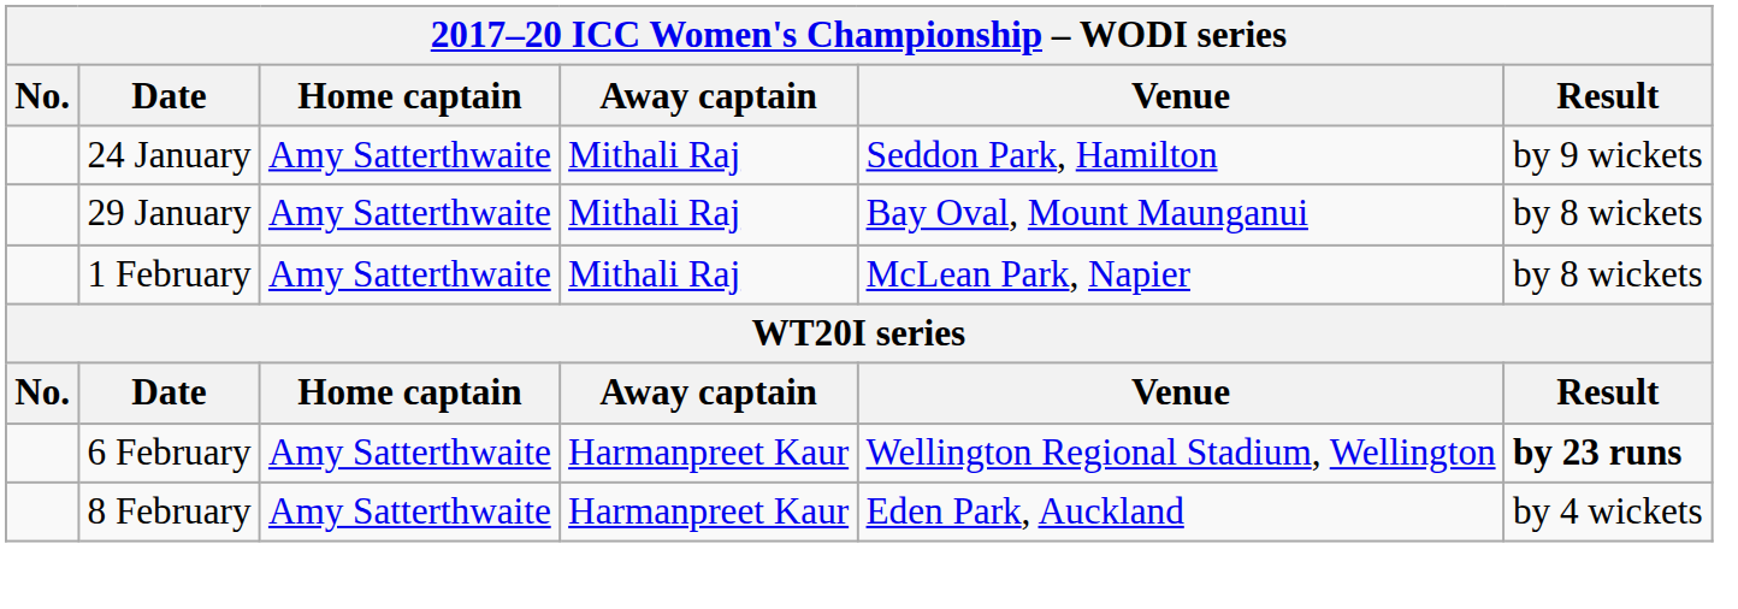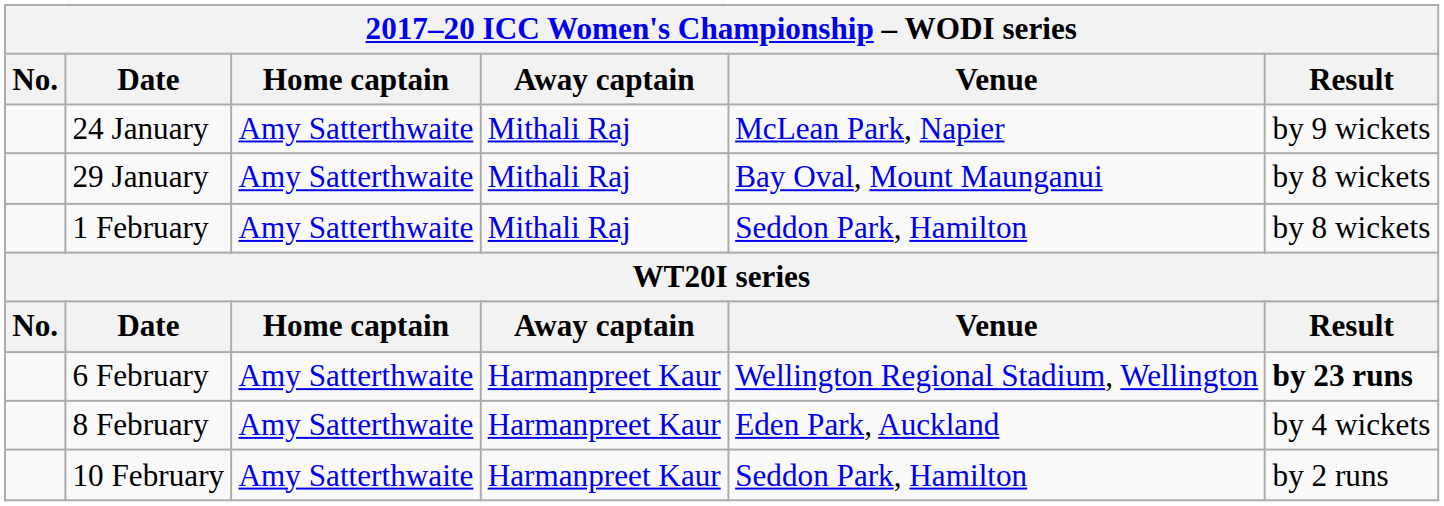 <table class="wikitable">
 <tr>
 <th colspan="6"><a href='#'>2017–20 ICC Women's Championship</a> – WODI series</th>
 </tr>
 <tr>
 <th>No.</th>
 <th>Date</th>
 <th>Home captain</th>
 <th>Away captain</th>
 <th>Venue</th>
 <th>Result</th>
 </tr>
 <tr>
 <td></td>
 <td>24 January</td>
 <td><a href='#'>Amy Satterthwaite</a></td>
 <td><a href='#'>Mithali Raj</a></td>
-<td><a href='#'>Seddon Park</a>, <a href='#'>Hamilton</a></td>
+<td><a href='#'>McLean Park</a>, <a href='#'>Napier</a></td>
 <td> by 9 wickets</td>
 </tr>
 <tr>
 <td></td>
 <td>29 January</td>
 <td><a href='#'>Amy Satterthwaite</a></td>
 <td><a href='#'>Mithali Raj</a></td>
 <td><a href='#'>Bay Oval</a>, <a href='#'>Mount Maunganui</a></td>
 <td> by 8 wickets</td>
 </tr>
 <tr>
 <td></td>
 <td>1 February</td>
 <td><a href='#'>Amy Satterthwaite</a></td>
 <td><a href='#'>Mithali Raj</a></td>
-<td><a href='#'>McLean Park</a>, <a href='#'>Napier</a></td>
+<td><a href='#'>Seddon Park</a>, <a href='#'>Hamilton</a></td>
 <td> by 8 wickets</td>
 </tr>
 <tr>
 <th colspan="6">WT20I series</th>
 </tr>
 <tr>
 <th>No.</th>
 <th>Date</th>
 <th>Home captain</th>
 <th>Away captain</th>
 <th>Venue</th>
 <th>Result</th>
 </tr>
 <tr>
 <td></td>
 <td>6 February</td>
 <td><a href='#'>Amy Satterthwaite</a></td>
 <td><a href='#'>Harmanpreet Kaur</a></td>
 <td><a href='#'>Wellington Regional Stadium</a>, <a href='#'>Wellington</a></td>
 <td><strong> by 23 runs</strong></td>
 </tr>
 <tr>
 <td></td>
 <td>8 February</td>
 <td><a href='#'>Amy Satterthwaite</a></td>
 <td><a href='#'>Harmanpreet Kaur</a></td>
 <td><a href='#'>Eden Park</a>, <a href='#'>Auckland</a></td>
 <td> by 4 wickets</td>
 </tr>
+<tr>
+<td></td>
+<td>10 February</td>
+<td><a href='#'>Amy Satterthwaite</a></td>
+<td><a href='#'>Harmanpreet Kaur</a></td>
+<td><a href='#'>Seddon Park</a>, <a href='#'>Hamilton</a></td>
+<td> by 2 runs</td>
+</tr>
 </table>
